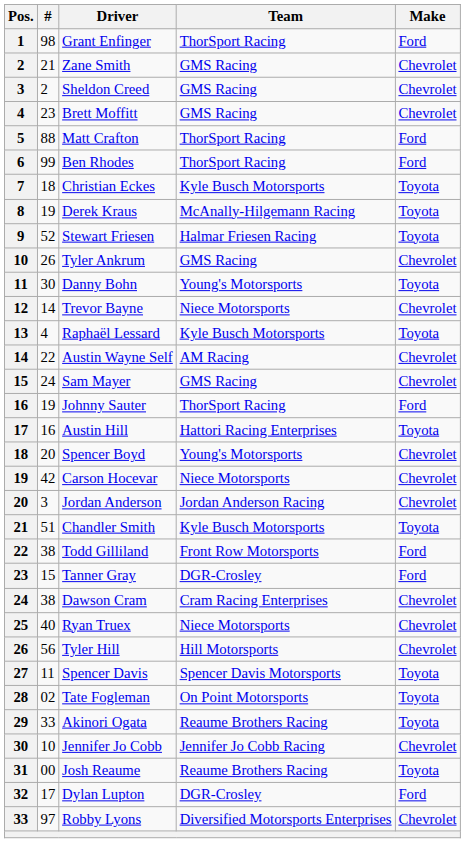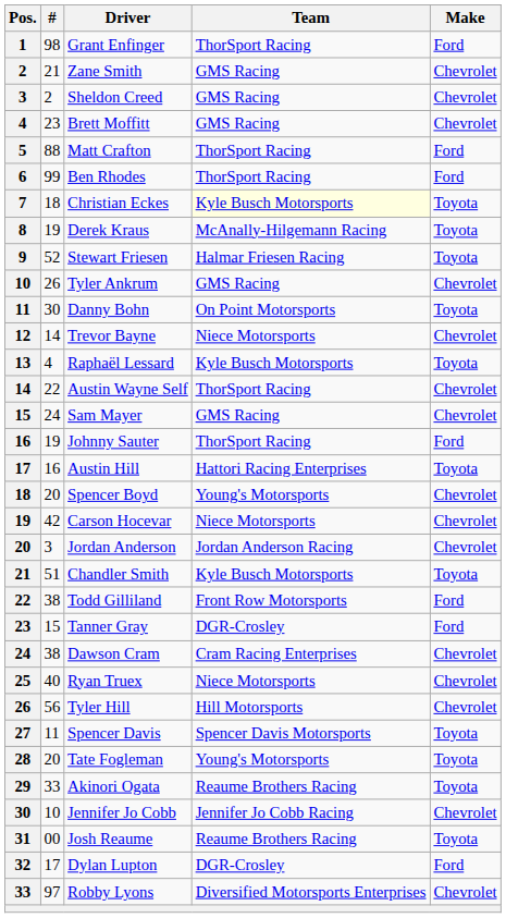 <table class="wikitable" style="font-size:95%">
 <tr>
 <th>Pos.</th>
 <th>#</th>
 <th>Driver</th>
 <th>Team</th>
 <th>Make</th>
 </tr>
 <tr>
 <th>1</th>
 <td>98</td>
 <td><a href='#'>Grant Enfinger</a></td>
 <td><a href='#'>ThorSport Racing</a></td>
 <td><a href='#'>Ford</a></td>
 </tr>
 <tr>
 <th>2</th>
 <td>21</td>
 <td><a href='#'>Zane Smith</a></td>
 <td><a href='#'>GMS Racing</a></td>
 <td><a href='#'>Chevrolet</a></td>
 </tr>
 <tr>
 <th>3</th>
 <td>2</td>
 <td><a href='#'>Sheldon Creed</a></td>
 <td><a href='#'>GMS Racing</a></td>
 <td><a href='#'>Chevrolet</a></td>
 </tr>
 <tr>
 <th>4</th>
 <td>23</td>
 <td><a href='#'>Brett Moffitt</a></td>
 <td><a href='#'>GMS Racing</a></td>
 <td><a href='#'>Chevrolet</a></td>
 </tr>
 <tr>
 <th>5</th>
 <td>88</td>
 <td><a href='#'>Matt Crafton</a></td>
 <td><a href='#'>ThorSport Racing</a></td>
 <td><a href='#'>Ford</a></td>
 </tr>
 <tr>
 <th>6</th>
 <td>99</td>
 <td><a href='#'>Ben Rhodes</a></td>
 <td><a href='#'>ThorSport Racing</a></td>
 <td><a href='#'>Ford</a></td>
 </tr>
 <tr>
 <th>7</th>
 <td>18</td>
 <td><a href='#'>Christian Eckes</a></td>
-<td><a href='#'>Kyle Busch Motorsports</a></td>
+<td style="background: lightyellow;"><a href='#'>Kyle Busch Motorsports</a></td>
 <td><a href='#'>Toyota</a></td>
 </tr>
 <tr>
 <th>8</th>
 <td>19</td>
 <td><a href='#'>Derek Kraus</a></td>
 <td><a href='#'>McAnally-Hilgemann Racing</a></td>
 <td><a href='#'>Toyota</a></td>
 </tr>
 <tr>
 <th>9</th>
 <td>52</td>
 <td><a href='#'>Stewart Friesen</a></td>
 <td><a href='#'>Halmar Friesen Racing</a></td>
 <td><a href='#'>Toyota</a></td>
 </tr>
 <tr>
 <th>10</th>
 <td>26</td>
 <td><a href='#'>Tyler Ankrum</a></td>
 <td><a href='#'>GMS Racing</a></td>
 <td><a href='#'>Chevrolet</a></td>
 </tr>
 <tr>
 <th>11</th>
 <td>30</td>
 <td><a href='#'>Danny Bohn</a></td>
-<td><a href='#'>Young's Motorsports</a></td>
+<td><a href='#'>On Point Motorsports</a></td>
 <td><a href='#'>Toyota</a></td>
 </tr>
 <tr>
 <th>12</th>
 <td>14</td>
 <td><a href='#'>Trevor Bayne</a></td>
 <td><a href='#'>Niece Motorsports</a></td>
 <td><a href='#'>Chevrolet</a></td>
 </tr>
 <tr>
 <th>13</th>
 <td>4</td>
 <td><a href='#'>Raphaël Lessard</a></td>
 <td><a href='#'>Kyle Busch Motorsports</a></td>
 <td><a href='#'>Toyota</a></td>
 </tr>
 <tr>
 <th>14</th>
 <td>22</td>
 <td><a href='#'>Austin Wayne Self</a></td>
-<td><a href='#'>AM Racing</a></td>
+<td><a href='#'>ThorSport Racing</a></td>
 <td><a href='#'>Chevrolet</a></td>
 </tr>
 <tr>
 <th>15</th>
 <td>24</td>
 <td><a href='#'>Sam Mayer</a></td>
 <td><a href='#'>GMS Racing</a></td>
 <td><a href='#'>Chevrolet</a></td>
 </tr>
 <tr>
 <th>16</th>
 <td>19</td>
 <td><a href='#'>Johnny Sauter</a></td>
 <td><a href='#'>ThorSport Racing</a></td>
 <td><a href='#'>Ford</a></td>
 </tr>
 <tr>
 <th>17</th>
 <td>16</td>
 <td><a href='#'>Austin Hill</a></td>
 <td><a href='#'>Hattori Racing Enterprises</a></td>
 <td><a href='#'>Toyota</a></td>
 </tr>
 <tr>
 <th>18</th>
 <td>20</td>
 <td><a href='#'>Spencer Boyd</a></td>
 <td><a href='#'>Young's Motorsports</a></td>
 <td><a href='#'>Chevrolet</a></td>
 </tr>
 <tr>
 <th>19</th>
 <td>42</td>
 <td><a href='#'>Carson Hocevar</a></td>
 <td><a href='#'>Niece Motorsports</a></td>
 <td><a href='#'>Chevrolet</a></td>
 </tr>
 <tr>
 <th>20</th>
 <td>3</td>
 <td><a href='#'>Jordan Anderson</a></td>
 <td><a href='#'>Jordan Anderson Racing</a></td>
 <td><a href='#'>Chevrolet</a></td>
 </tr>
 <tr>
 <th>21</th>
 <td>51</td>
 <td><a href='#'>Chandler Smith</a></td>
 <td><a href='#'>Kyle Busch Motorsports</a></td>
 <td><a href='#'>Toyota</a></td>
 </tr>
 <tr>
 <th>22</th>
 <td>38</td>
 <td><a href='#'>Todd Gilliland</a></td>
 <td><a href='#'>Front Row Motorsports</a></td>
 <td><a href='#'>Ford</a></td>
 </tr>
 <tr>
 <th>23</th>
 <td>15</td>
 <td><a href='#'>Tanner Gray</a></td>
 <td><a href='#'>DGR-Crosley</a></td>
 <td><a href='#'>Ford</a></td>
 </tr>
 <tr>
 <th>24</th>
 <td>38</td>
 <td><a href='#'>Dawson Cram</a></td>
 <td><a href='#'>Cram Racing Enterprises</a></td>
 <td><a href='#'>Chevrolet</a></td>
 </tr>
 <tr>
 <th>25</th>
 <td>40</td>
 <td><a href='#'>Ryan Truex</a></td>
 <td><a href='#'>Niece Motorsports</a></td>
 <td><a href='#'>Chevrolet</a></td>
 </tr>
 <tr>
 <th>26</th>
 <td>56</td>
 <td><a href='#'>Tyler Hill</a></td>
 <td><a href='#'>Hill Motorsports</a></td>
 <td><a href='#'>Chevrolet</a></td>
 </tr>
 <tr>
 <th>27</th>
 <td>11</td>
 <td><a href='#'>Spencer Davis</a></td>
 <td><a href='#'>Spencer Davis Motorsports</a></td>
 <td><a href='#'>Toyota</a></td>
 </tr>
 <tr>
 <th>28</th>
-<td>02</td>
+<td>20</td>
 <td><a href='#'>Tate Fogleman</a></td>
-<td><a href='#'>On Point Motorsports</a></td>
+<td><a href='#'>Young's Motorsports</a></td>
 <td><a href='#'>Toyota</a></td>
 </tr>
 <tr>
 <th>29</th>
 <td>33</td>
 <td><a href='#'>Akinori Ogata</a></td>
 <td><a href='#'>Reaume Brothers Racing</a></td>
 <td><a href='#'>Toyota</a></td>
 </tr>
 <tr>
 <th>30</th>
 <td>10</td>
 <td><a href='#'>Jennifer Jo Cobb</a></td>
 <td><a href='#'>Jennifer Jo Cobb Racing</a></td>
 <td><a href='#'>Chevrolet</a></td>
 </tr>
 <tr>
 <th>31</th>
 <td>00</td>
 <td><a href='#'>Josh Reaume</a></td>
 <td><a href='#'>Reaume Brothers Racing</a></td>
 <td><a href='#'>Toyota</a></td>
 </tr>
 <tr>
 <th>32</th>
 <td>17</td>
 <td><a href='#'>Dylan Lupton</a></td>
 <td><a href='#'>DGR-Crosley</a></td>
 <td><a href='#'>Ford</a></td>
 </tr>
 <tr>
 <th>33</th>
 <td>97</td>
 <td><a href='#'>Robby Lyons</a></td>
 <td><a href='#'>Diversified Motorsports Enterprises</a></td>
 <td><a href='#'>Chevrolet</a></td>
 </tr>
 <tr>
 <th colspan="5"></th>
 </tr>
 </table>
